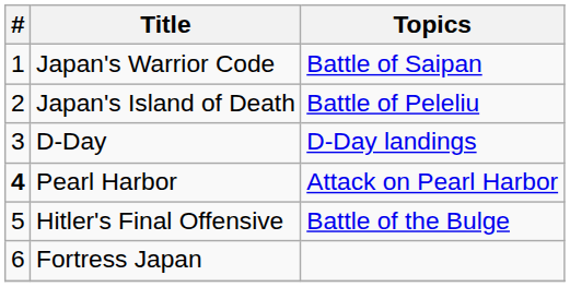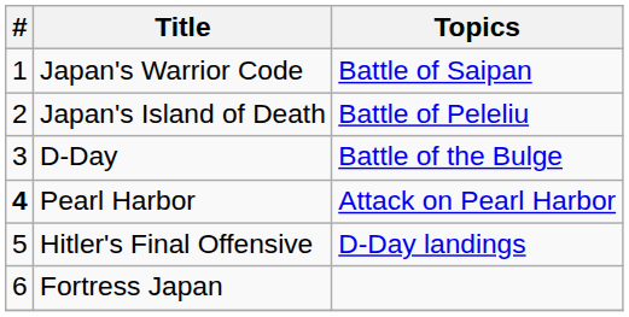 <table class="wikitable sortable">
 <tr>
 <th>#</th>
 <th>Title</th>
 <th>Topics</th>
 </tr>
 <tr>
 <td>1</td>
 <td>Japan's Warrior Code</td>
 <td><a href='#'>Battle of Saipan</a></td>
 </tr>
 <tr>
 <td>2</td>
 <td>Japan's Island of Death</td>
 <td><a href='#'>Battle of Peleliu</a></td>
 </tr>
 <tr>
 <td>3</td>
 <td>D-Day</td>
-<td><a href='#'>D-Day landings</a></td>
+<td><a href='#'>Battle of the Bulge</a></td>
 </tr>
 <tr>
 <td><strong>4</strong></td>
 <td>Pearl Harbor</td>
 <td><a href='#'>Attack on Pearl Harbor</a></td>
 </tr>
 <tr>
 <td>5</td>
 <td>Hitler's Final Offensive</td>
-<td><a href='#'>Battle of the Bulge</a></td>
+<td><a href='#'>D-Day landings</a></td>
 </tr>
 <tr>
 <td>6</td>
 <td>Fortress Japan</td>
 <td></td>
 </tr>
 <tr>
 </tr>
 </table>
